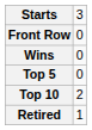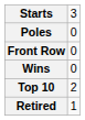 <table class="wikitable" style="text-align:center">
 <tr>
 <th>Starts</th>
 <td>3</td>
+</tr>
+<tr>
+<th>Poles</th>
+<td>0</td>
 </tr>
 <tr>
 <th>Front Row</th>
 <td>0</td>
 </tr>
 <tr>
 <th>Wins</th>
-<td>0</td>
-</tr>
-<tr>
-<th>Top 5</th>
 <td>0</td>
 </tr>
 <tr>
 <th>Top 10</th>
 <td>2</td>
 </tr>
 <tr>
 <th>Retired</th>
 <td>1</td>
 </tr>
 </table>
